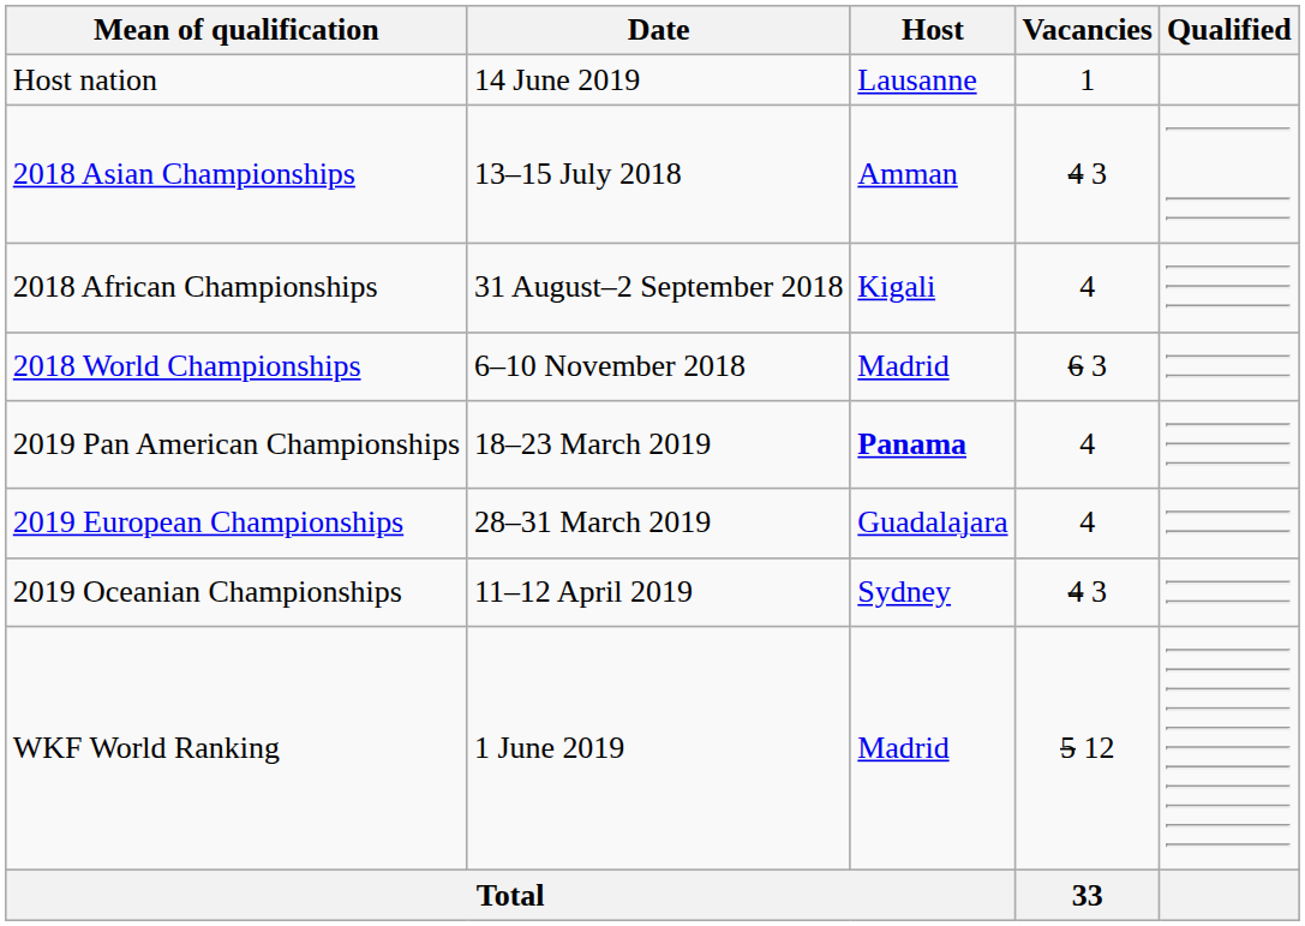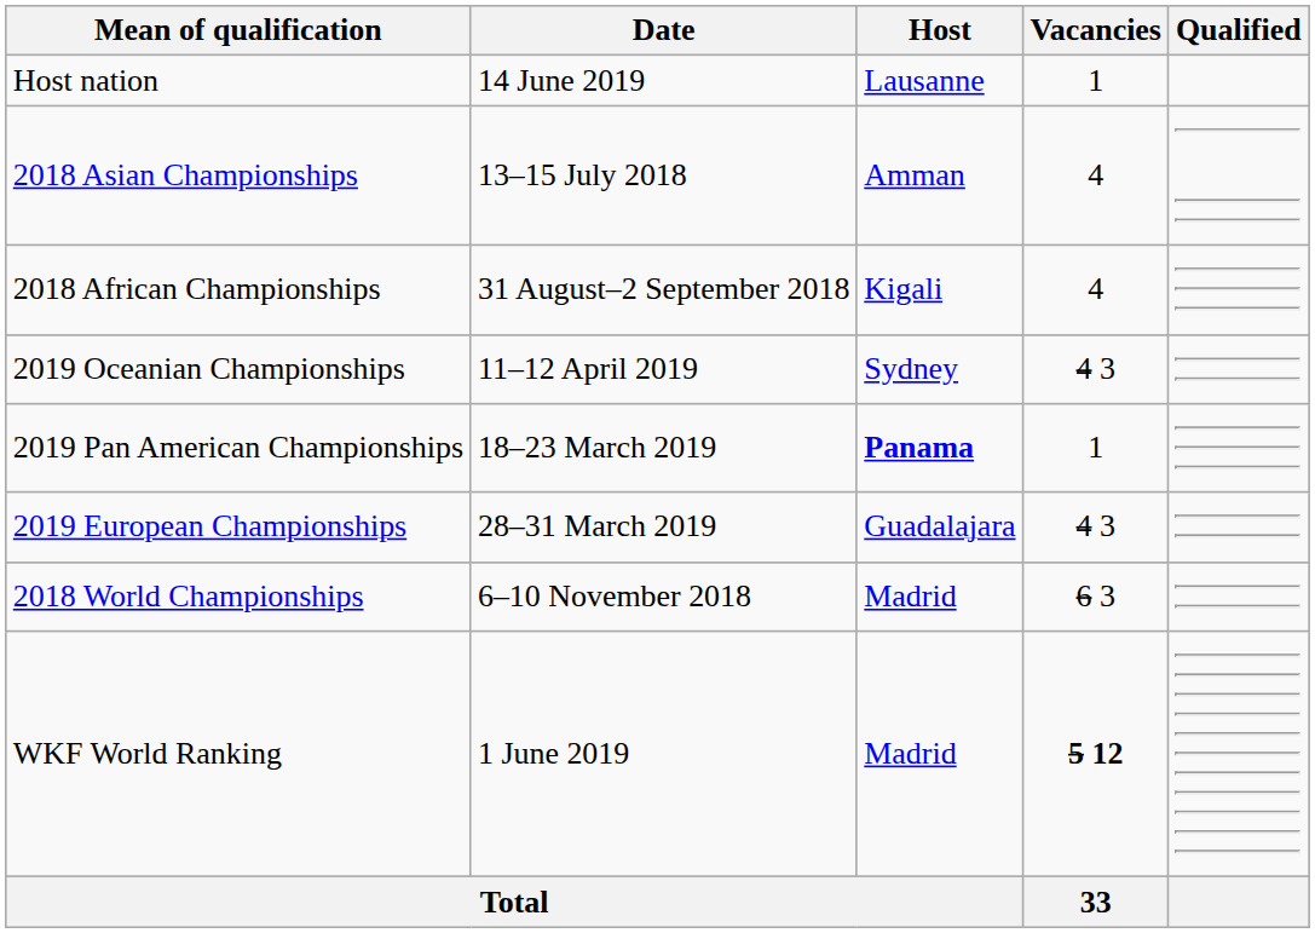 <table class="wikitable">
 <tr>
 <th>Mean of qualification</th>
 <th>Date</th>
 <th>Host</th>
 <th>Vacancies</th>
 <th>Qualified</th>
 </tr>
 <tr>
 <td>Host nation</td>
 <td>14 June 2019</td>
 <td> <a href='#'>Lausanne</a></td>
 <td style="text-align:center;">1</td>
 <td></td>
 </tr>
 <tr>
 <td><a href='#'>2018 Asian Championships</a></td>
 <td>13–15 July 2018</td>
 <td> <a href='#'>Amman</a></td>
-<td style="text-align:center;"><s>4</s> 3</td>
+<td style="text-align:center;">4</td>
 <td><hr><br><hr><hr></td>
 </tr>
 <tr>
 <td>2018 African Championships</td>
 <td>31 August–2 September 2018</td>
 <td> <a href='#'>Kigali</a></td>
 <td style="text-align:center;">4</td>
 <td><hr><hr><hr></td>
 </tr>
 <tr>
+<td>2019 Oceanian Championships</td>
+<td>11–12 April 2019</td>
+<td> <a href='#'>Sydney</a></td>
+<td style="text-align:center;"><s>4</s> 3</td>
+<td><hr><hr></td>
+</tr>
+<tr>
+<td>2019 Pan American Championships</td>
+<td>18–23 March 2019</td>
+<td><strong> <a href='#'>Panama</a></strong></td>
+<td style="text-align:center;">1</td>
+<td><hr><hr><hr></td>
+</tr>
+<tr>
+<td><a href='#'>2019 European Championships</a></td>
+<td>28–31 March 2019</td>
+<td> <a href='#'>Guadalajara</a></td>
+<td style="text-align:center;"><s>4</s> 3</td>
+<td><hr><hr></td>
+</tr>
+<tr>
 <td><a href='#'>2018 World Championships</a></td>
 <td>6–10 November 2018</td>
 <td> <a href='#'>Madrid</a></td>
 <td style="text-align:center;"><s>6</s> 3</td>
 <td><hr><hr></td>
 </tr>
 <tr>
-<td>2019 Pan American Championships</td>
-<td>18–23 March 2019</td>
-<td><strong> <a href='#'>Panama</a></strong></td>
-<td style="text-align:center;">4</td>
-<td><hr><hr><hr></td>
-</tr>
-<tr>
-<td><a href='#'>2019 European Championships</a></td>
-<td>28–31 March 2019</td>
-<td> <a href='#'>Guadalajara</a></td>
-<td style="text-align:center;">4</td>
-<td><hr><hr></td>
-</tr>
-<tr>
-<td>2019 Oceanian Championships</td>
-<td>11–12 April 2019</td>
-<td> <a href='#'>Sydney</a></td>
-<td style="text-align:center;"><s>4</s> 3</td>
-<td><hr><hr></td>
-</tr>
-<tr>
 <td>WKF World Ranking</td>
 <td>1 June 2019</td>
 <td> <a href='#'>Madrid</a></td>
-<td style="text-align:center;"><s>5</s> 12</td>
+<td style="text-align:center;"><strong><s>5</s> 12</strong></td>
 <td><hr><hr><hr><hr><hr><hr><hr><hr><hr><hr><hr></td>
 </tr>
 <tr>
 <th colspan="3">Total</th>
 <th>33</th>
 <th></th>
 </tr>
 </table>
